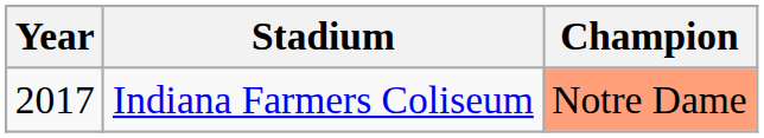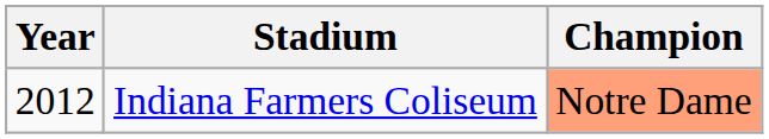 <table class="wikitable sortable">
 <tr>
 <th>Year</th>
 <th>Stadium</th>
 <th>Champion</th>
 </tr>
 <tr>
-<td>2017</td>
+<td>2012</td>
 <td><a href='#'>Indiana Farmers Coliseum</a></td>
 <td style="background: lightsalmon;">Notre Dame</td>
 </tr>
 </table>
